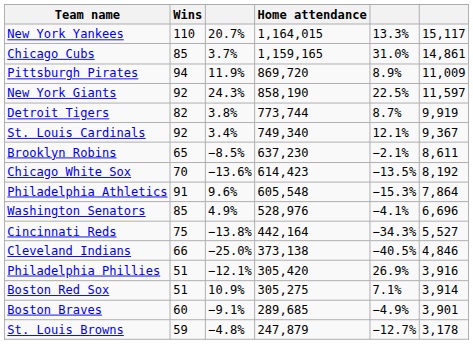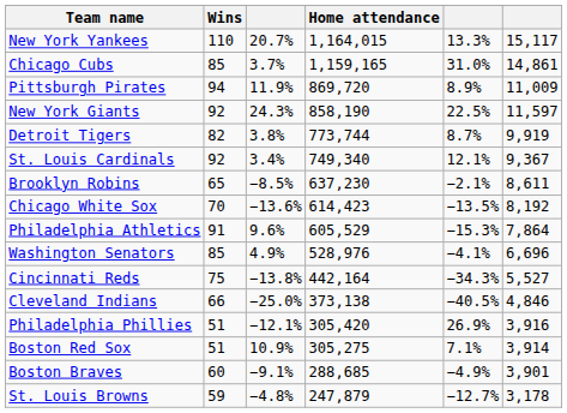 <table class="wikitable sortable">
 <tr style="text-align:center; font-size:larger;">
 </tr>
 <tr>
 <th>Team name</th>
 <th>Wins</th>
 <th></th>
 <th>Home attendance</th>
 <th></th>
 <th></th>
 </tr>
 <tr>
 <td><a href='#'>New York Yankees</a></td>
 <td>110</td>
 <td>20.7%</td>
 <td>1,164,015</td>
 <td>13.3%</td>
 <td>15,117</td>
 </tr>
 <tr>
 <td><a href='#'>Chicago Cubs</a></td>
 <td>85</td>
 <td>3.7%</td>
 <td>1,159,165</td>
 <td>31.0%</td>
 <td>14,861</td>
 </tr>
 <tr>
 <td><a href='#'>Pittsburgh Pirates</a></td>
 <td>94</td>
 <td>11.9%</td>
 <td>869,720</td>
 <td>8.9%</td>
 <td>11,009</td>
 </tr>
 <tr>
 <td><a href='#'>New York Giants</a></td>
 <td>92</td>
 <td>24.3%</td>
 <td>858,190</td>
 <td>22.5%</td>
 <td>11,597</td>
 </tr>
 <tr>
 <td><a href='#'>Detroit Tigers</a></td>
 <td>82</td>
 <td>3.8%</td>
 <td>773,744</td>
 <td>8.7%</td>
 <td>9,919</td>
 </tr>
 <tr>
 <td><a href='#'>St. Louis Cardinals</a></td>
 <td>92</td>
 <td>3.4%</td>
 <td>749,340</td>
 <td>12.1%</td>
 <td>9,367</td>
 </tr>
 <tr>
 <td><a href='#'>Brooklyn Robins</a></td>
 <td>65</td>
 <td>−8.5%</td>
 <td>637,230</td>
 <td>−2.1%</td>
 <td>8,611</td>
 </tr>
 <tr>
 <td><a href='#'>Chicago White Sox</a></td>
 <td>70</td>
 <td>−13.6%</td>
 <td>614,423</td>
 <td>−13.5%</td>
 <td>8,192</td>
 </tr>
 <tr>
 <td><a href='#'>Philadelphia Athletics</a></td>
 <td>91</td>
 <td>9.6%</td>
-<td>605,548</td>
+<td>605,529</td>
 <td>−15.3%</td>
 <td>7,864</td>
 </tr>
 <tr>
 <td><a href='#'>Washington Senators</a></td>
 <td>85</td>
 <td>4.9%</td>
 <td>528,976</td>
 <td>−4.1%</td>
 <td>6,696</td>
 </tr>
 <tr>
 <td><a href='#'>Cincinnati Reds</a></td>
 <td>75</td>
 <td>−13.8%</td>
 <td>442,164</td>
 <td>−34.3%</td>
 <td>5,527</td>
 </tr>
 <tr>
 <td><a href='#'>Cleveland Indians</a></td>
 <td>66</td>
 <td>−25.0%</td>
 <td>373,138</td>
 <td>−40.5%</td>
 <td>4,846</td>
 </tr>
 <tr>
 <td><a href='#'>Philadelphia Phillies</a></td>
 <td>51</td>
 <td>−12.1%</td>
 <td>305,420</td>
 <td>26.9%</td>
 <td>3,916</td>
 </tr>
 <tr>
 <td><a href='#'>Boston Red Sox</a></td>
 <td>51</td>
 <td>10.9%</td>
 <td>305,275</td>
 <td>7.1%</td>
 <td>3,914</td>
 </tr>
 <tr>
 <td><a href='#'>Boston Braves</a></td>
 <td>60</td>
 <td>−9.1%</td>
-<td>289,685</td>
+<td>288,685</td>
 <td>−4.9%</td>
 <td>3,901</td>
 </tr>
 <tr>
 <td><a href='#'>St. Louis Browns</a></td>
 <td>59</td>
 <td>−4.8%</td>
 <td>247,879</td>
 <td>−12.7%</td>
 <td>3,178</td>
 </tr>
 </table>
